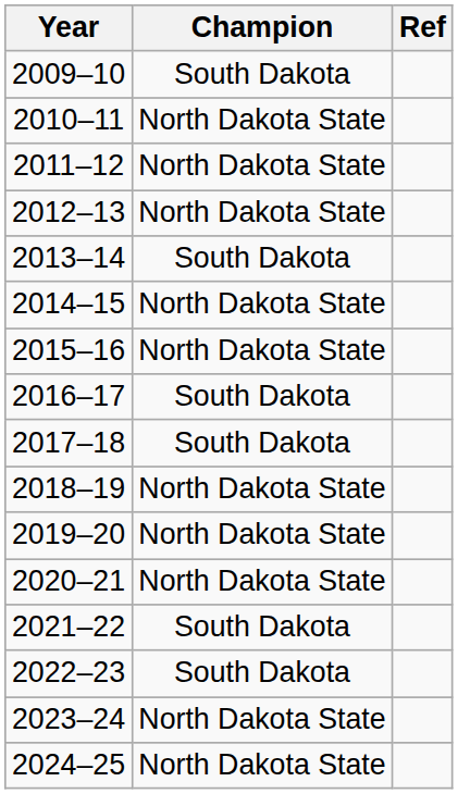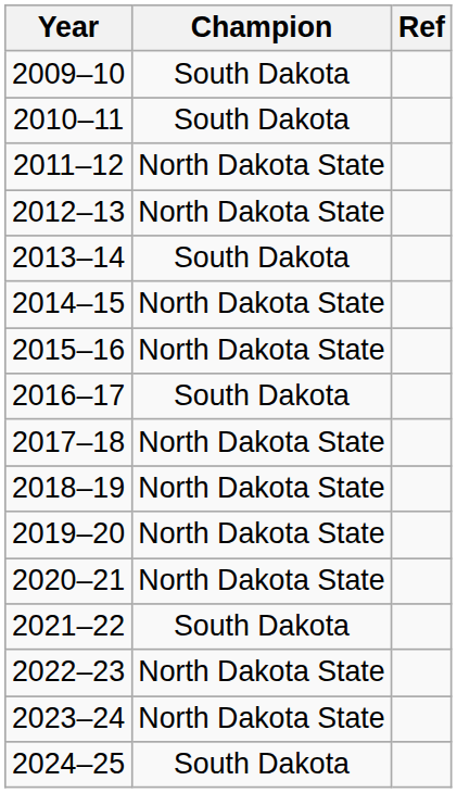 <table class="wikitable" style="text-align:center;" cellspacing="2">
 <tr>
 <th>Year</th>
 <th>Champion</th>
 <th>Ref</th>
 </tr>
 <tr>
 <td>2009–10</td>
 <td>South Dakota</td>
 <td></td>
 </tr>
 <tr>
 <td>2010–11</td>
-<td>North Dakota State</td>
+<td>South Dakota</td>
 <td></td>
 </tr>
 <tr>
 <td>2011–12</td>
 <td>North Dakota State</td>
 <td></td>
 </tr>
 <tr>
 <td>2012–13</td>
 <td>North Dakota State</td>
 <td></td>
 </tr>
 <tr>
 <td>2013–14</td>
 <td>South Dakota</td>
 <td></td>
 </tr>
 <tr>
 <td>2014–15</td>
 <td>North Dakota State</td>
 <td></td>
 </tr>
 <tr>
 <td>2015–16</td>
 <td>North Dakota State</td>
 <td></td>
 </tr>
 <tr>
 <td>2016–17</td>
 <td>South Dakota</td>
 <td></td>
 </tr>
 <tr>
 <td>2017–18</td>
-<td>South Dakota</td>
+<td>North Dakota State</td>
 <td></td>
 </tr>
 <tr>
 <td>2018–19</td>
 <td>North Dakota State</td>
 <td></td>
 </tr>
 <tr>
 <td>2019–20</td>
 <td>North Dakota State</td>
 <td></td>
 </tr>
 <tr>
 <td>2020–21</td>
 <td>North Dakota State</td>
 <td></td>
 </tr>
 <tr>
 <td>2021–22</td>
 <td>South Dakota</td>
 <td></td>
 </tr>
 <tr>
 <td>2022–23</td>
-<td>South Dakota</td>
+<td>North Dakota State</td>
 <td></td>
 </tr>
 <tr>
 <td>2023–24</td>
 <td>North Dakota State</td>
 <td></td>
 </tr>
 <tr>
 <td>2024–25</td>
-<td>North Dakota State</td>
+<td>South Dakota</td>
 <td></td>
 </tr>
 </table>
